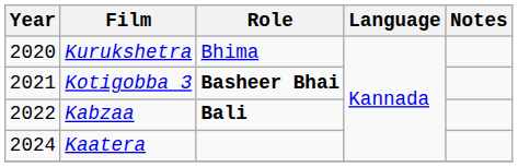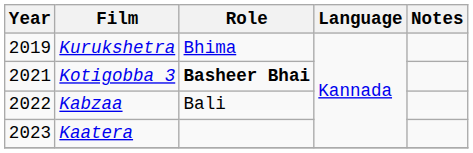 <table class="wikitable sortable">
 <tr>
 <th>Year</th>
 <th>Film</th>
 <th>Role</th>
 <th>Language</th>
 <th>Notes</th>
 </tr>
 <tr>
-<td>2020</td>
+<td>2019</td>
 <td><em><a href='#'>Kurukshetra</a></em></td>
 <td><a href='#'>Bhima</a></td>
 <td rowspan="4"><a href='#'>Kannada</a></td>
 </tr>
 <tr>
 <td>2021</td>
 <td><em><a href='#'>Kotigobba 3</a></em></td>
 <td><strong>Basheer Bhai</strong></td>
 <td></td>
 </tr>
 <tr>
 <td>2022</td>
 <td><em><a href='#'>Kabzaa</a></em></td>
-<td><strong>Bali</strong></td>
+<td>Bali</td>
 <td></td>
 </tr>
 <tr>
-<td>2024</td>
+<td>2023</td>
 <td><em><a href='#'>Kaatera</a></em></td>
 <td></td>
 <td></td>
 </tr>
 <tr>
 </tr>
 </table>
